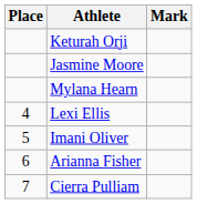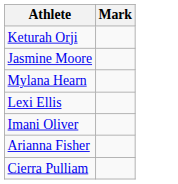 <table class="wikitable">
 <tr>
-<th>Place</th>
 <th>Athlete</th>
 <th>Mark</th>
 </tr>
 <tr>
-<td align=center></td>
 <td><a href='#'>Keturah Orji</a></td>
 <td></td>
 </tr>
 <tr>
-<td align=center></td>
 <td><a href='#'>Jasmine Moore</a></td>
 <td></td>
 </tr>
 <tr>
-<td align=center></td>
 <td><a href='#'>Mylana Hearn</a></td>
 <td></td>
 </tr>
 <tr>
-<td align=center>4</td>
 <td><a href='#'>Lexi Ellis</a></td>
 <td></td>
 </tr>
 <tr>
-<td align=center>5</td>
 <td><a href='#'>Imani Oliver</a></td>
 <td></td>
 </tr>
 <tr>
-<td align=center>6</td>
 <td><a href='#'>Arianna Fisher</a></td>
 <td></td>
 </tr>
 <tr>
-<td align=center>7</td>
 <td><a href='#'>Cierra Pulliam</a></td>
 <td></td>
 </tr>
 </table>
